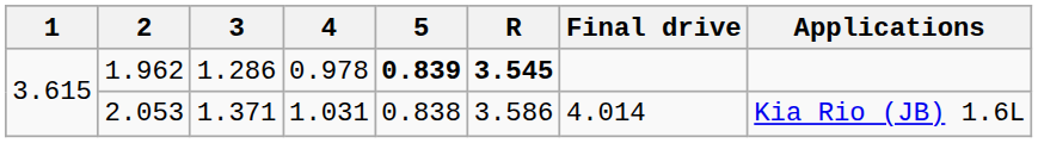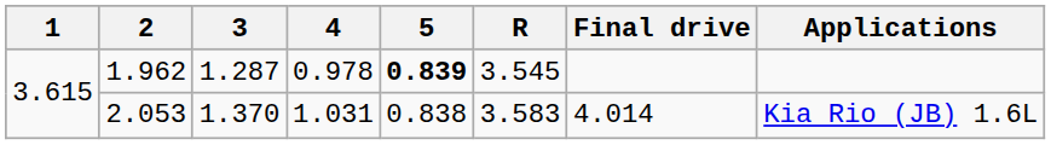 <table class=wikitable>
 <tr>
 <th>1</th>
 <th>2</th>
 <th>3</th>
 <th>4</th>
 <th>5</th>
 <th>R</th>
 <th>Final drive</th>
 <th>Applications</th>
 </tr>
 <tr>
 <td rowspan=2>3.615</td>
 <td>1.962</td>
-<td>1.286</td>
+<td>1.287</td>
 <td>0.978</td>
 <td><strong>0.839</strong></td>
-<td><strong>3.545</strong></td>
+<td>3.545</td>
 <td></td>
 <td></td>
 </tr>
 <tr>
 <td>2.053</td>
-<td>1.371</td>
+<td>1.370</td>
 <td>1.031</td>
 <td>0.838</td>
-<td>3.586</td>
+<td>3.583</td>
 <td>4.014</td>
 <td><a href='#'>Kia Rio (JB)</a> 1.6L</td>
 </tr>
 </table>
